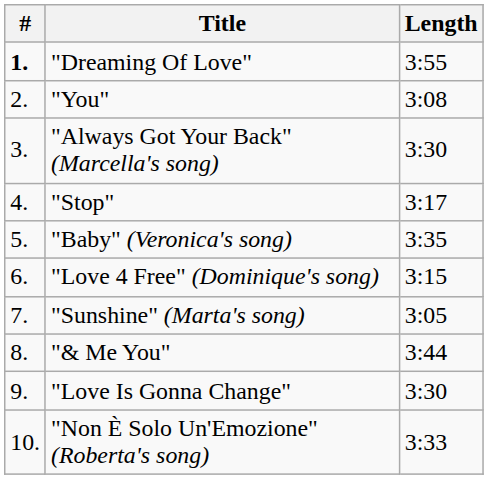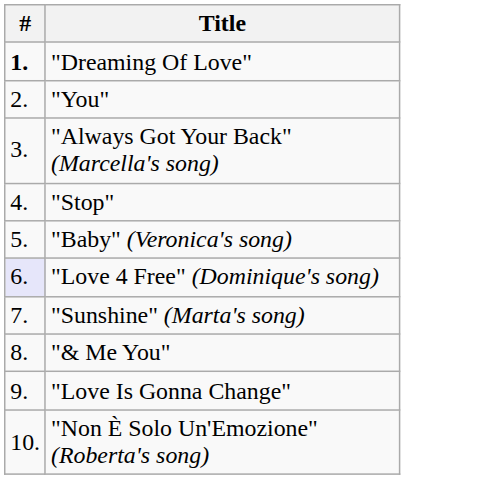 <table class="wikitable">
 <tr>
 <th>#</th>
 <th width="230">Title</th>
-<th>Length</th>
 </tr>
 <tr>
 <td><strong>1.</strong></td>
 <td>"Dreaming Of Love"</td>
-<td>3:55</td>
 </tr>
 <tr>
 <td>2.</td>
 <td>"You"</td>
-<td>3:08</td>
 </tr>
 <tr>
 <td>3.</td>
 <td>"Always Got Your Back" <em>(Marcella's song)</em></td>
-<td>3:30</td>
 </tr>
 <tr>
 <td>4.</td>
 <td>"Stop"</td>
-<td>3:17</td>
 </tr>
 <tr>
 <td>5.</td>
 <td>"Baby" <em>(Veronica's song)</em></td>
-<td>3:35</td>
 </tr>
 <tr>
-<td>6.</td>
+<td style="background: lavender;">6.</td>
 <td>"Love 4 Free" <em>(Dominique's song)</em></td>
-<td>3:15</td>
 </tr>
 <tr>
 <td>7.</td>
 <td>"Sunshine" <em>(Marta's song)</em></td>
-<td>3:05</td>
 </tr>
 <tr>
 <td>8.</td>
 <td>"& Me You"</td>
-<td>3:44</td>
 </tr>
 <tr>
 <td>9.</td>
 <td>"Love Is Gonna Change"</td>
-<td>3:30</td>
 </tr>
 <tr>
 <td>10.</td>
 <td>"Non È Solo Un'Emozione" <em>(Roberta's song)</em></td>
-<td>3:33</td>
 </tr>
 </table>
